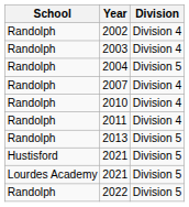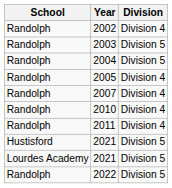 <table class="wikitable">
 <tr>
 <th>School</th>
 <th>Year</th>
 <th>Division</th>
 </tr>
 <tr>
 <td>Randolph</td>
 <td>2002</td>
 <td>Division 4</td>
 </tr>
 <tr>
 <td>Randolph</td>
 <td>2003</td>
-<td>Division 4</td>
+<td>Division 5</td>
 </tr>
 <tr>
 <td>Randolph</td>
 <td>2004</td>
 <td>Division 5</td>
+</tr>
+<tr>
+<td>Randolph</td>
+<td>2005</td>
+<td>Division 4</td>
 </tr>
 <tr>
 <td>Randolph</td>
 <td>2007</td>
 <td>Division 4</td>
 </tr>
 <tr>
 <td>Randolph</td>
 <td>2010</td>
 <td>Division 4</td>
 </tr>
 <tr>
 <td>Randolph</td>
 <td>2011</td>
 <td>Division 4</td>
 </tr>
 <tr>
-<td>Randolph</td>
-<td>2013</td>
-<td>Division 5</td>
-</tr>
-<tr>
 <td>Hustisford</td>
 <td>2021</td>
 <td>Division 5</td>
 </tr>
 <tr>
 <td>Lourdes Academy</td>
 <td>2021</td>
 <td>Division 5</td>
 </tr>
 <tr>
 <td>Randolph</td>
 <td>2022</td>
 <td>Division 5</td>
 </tr>
 </table>
